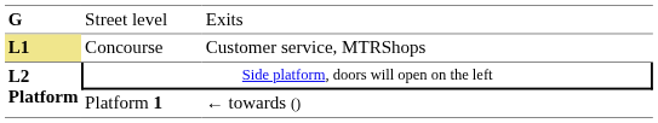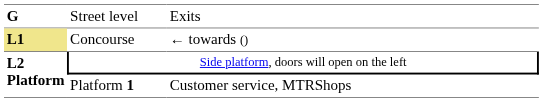 <table cellspacing=0 cellpadding=3>
 <tr>
 <td style="border-bottom:solid 1px gray;border-top:solid 1px gray;width:50px;vertical-align:top;"><strong>G</strong></td>
 <td style="border-top:solid 1px gray;border-bottom:solid 1px gray;width:100px;vertical-align:top;">Street level</td>
 <td style="border-top:solid 1px gray;border-bottom:solid 1px gray;width:390px;vertical-align:top;">Exits</td>
 </tr>
 <tr>
 <td style="background: khaki; border-bottom:solid 1px gray;vertical-align:top;"><strong>L1</strong></td>
 <td style="border-bottom:solid 1px gray;vertical-align:top;">Concourse</td>
-<td style="border-bottom:solid 1px gray;vertical-align:top;">Customer service, MTRShops</td>
+<td style="border-bottom:solid 1px gray;">←  towards  <small>()</small></td>
 </tr>
 <tr>
 <td style="border-bottom:solid 1px gray;vertical-align:top;" rowspan=2><strong>L2<br>Platform</strong></td>
 <td style="border-right:solid 2px black;border-left:solid 2px black;border-bottom:solid 2px black;font-size:smaller;text-align:center;" colspan=2><a href='#'>Side platform</a>, doors will open on the left</td>
 </tr>
 <tr>
 <td style="border-bottom:solid 1px gray;">Platform <span><strong>1</strong></span></td>
-<td style="border-bottom:solid 1px gray;">←  towards  <small>()</small></td>
+<td style="border-bottom:solid 1px gray;vertical-align:top;">Customer service, MTRShops</td>
 </tr>
 <tr>
 </tr>
 </table>
